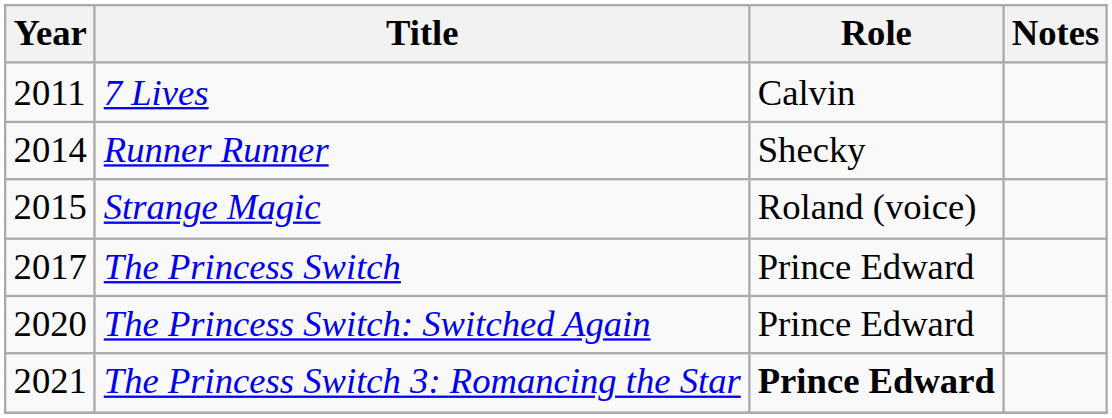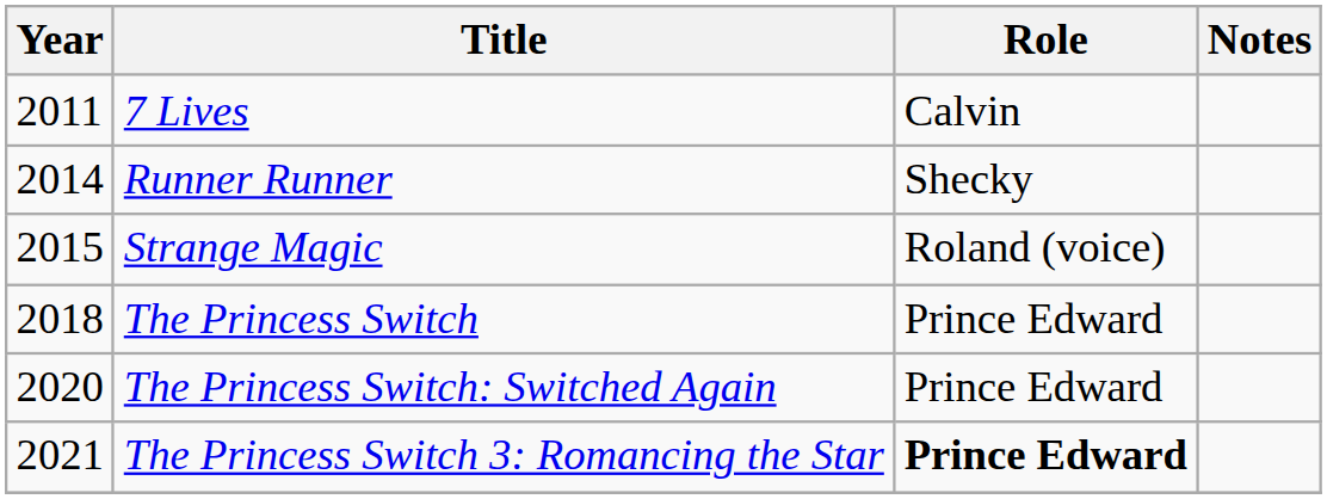 <table class="wikitable sortable">
 <tr>
 <th>Year</th>
 <th>Title</th>
 <th>Role</th>
 <th class="unsortable">Notes</th>
 </tr>
 <tr>
 <td>2011</td>
 <td><em><a href='#'>7 Lives</a></em></td>
 <td>Calvin</td>
 <td></td>
 </tr>
 <tr>
 <td>2014</td>
 <td><em><a href='#'>Runner Runner</a></em></td>
 <td>Shecky</td>
 <td></td>
 </tr>
 <tr>
 <td>2015</td>
 <td><em><a href='#'>Strange Magic</a></em></td>
 <td>Roland (voice)</td>
 <td></td>
 </tr>
 <tr>
-<td>2017</td>
+<td>2018</td>
 <td><em><a href='#'>The Princess Switch</a></em></td>
 <td>Prince Edward</td>
 <td></td>
 </tr>
 <tr>
 <td>2020</td>
 <td><em><a href='#'>The Princess Switch: Switched Again</a></em></td>
 <td>Prince Edward</td>
 <td></td>
 </tr>
 <tr>
 <td>2021</td>
 <td><em><a href='#'>The Princess Switch 3: Romancing the Star</a></em></td>
 <td><strong>Prince Edward</strong></td>
 <td></td>
 </tr>
 <tr>
 </tr>
 </table>
